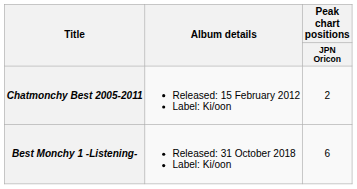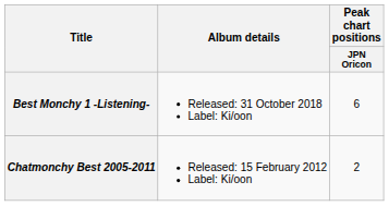 <table class="wikitable plainrowheaders">
 <tr>
 <th scope="col" rowspan="2">Title</th>
 <th scope="col" rowspan="2">Album details</th>
 <th scope="col">Peak chart positions</th>
 </tr>
 <tr>
 <th scope="col" style="width:4em;font-size:85%">JPN<br>Oricon<br></th>
 </tr>
 <tr>
+<th scope="row"><strong><em>Best Monchy 1 -Listening-</em></strong></th>
+<td><br><ul><li>Released: 31 October 2018</li><li>Label: Ki/oon</li></ul></td>
+<td align="center">6</td>
+</tr>
+<tr>
 <th scope="row"><strong><em>Chatmonchy Best 2005-2011</em></strong></th>
 <td><br><ul><li>Released: 15 February 2012</li><li>Label: Ki/oon</li></ul></td>
 <td align="center">2</td>
 </tr>
-<tr>
-<th scope="row"><strong><em>Best Monchy 1 -Listening-</em></strong></th>
-<td><br><ul><li>Released: 31 October 2018</li><li>Label: Ki/oon</li></ul></td>
-<td align="center">6</td>
-</tr>
 </table>
